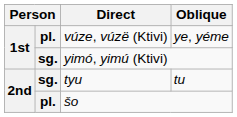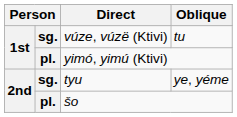 <table class=wikitable>
 <tr>
 <th colspan=2>Person</th>
 <th>Direct</th>
 <th>Oblique</th>
 </tr>
 <tr>
 <th rowspan=2>1st</th>
-<th>pl.</th>
+<th>sg.</th>
 <td><em>vúze</em>, <em>vúzë</em> (Ktivi)</td>
-<td><em>ye</em>, <em>yéme</em></td>
+<td><em>tu</em></td>
 </tr>
 <tr>
-<th>sg.</th>
+<th>pl.</th>
 <td colspan=2><em>yimó</em>, <em>yimú</em> (Ktivi)</td>
 </tr>
 <tr>
 <th rowspan=2>2nd</th>
 <th>sg.</th>
 <td><em>tyu</em></td>
-<td><em>tu</em></td>
+<td><em>ye</em>, <em>yéme</em></td>
 </tr>
 <tr>
 <th>pl.</th>
 <td colspan=2><em>šo</em></td>
 </tr>
 </table>
